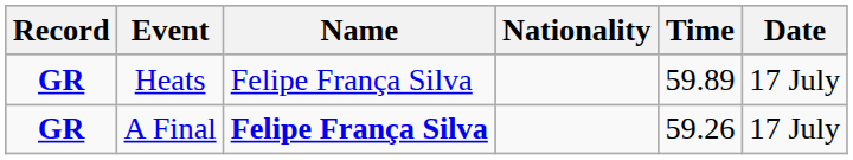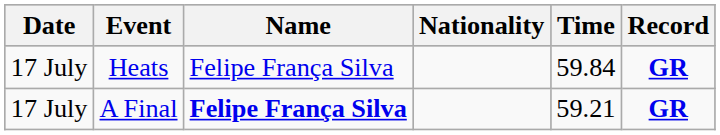 <table class="wikitable" style=text-align:center>
 <tr>
-<th>Record</th>
+<th>Date</th>
 <th>Event</th>
 <th>Name</th>
 <th>Nationality</th>
 <th>Time</th>
-<th>Date</th>
+<th>Record</th>
 </tr>
 <tr>
-<td><strong><a href='#'>GR</a></strong></td>
+<td>17 July</td>
 <td><a href='#'>Heats</a></td>
 <td align=left><a href='#'>Felipe França Silva</a></td>
 <td align=left></td>
-<td>59.89</td>
-<td>17 July</td>
+<td>59.84</td>
+<td><strong><a href='#'>GR</a></strong></td>
 </tr>
 <tr>
-<td><strong><a href='#'>GR</a></strong></td>
+<td>17 July</td>
 <td><a href='#'>A Final</a></td>
 <td align=left><strong><a href='#'>Felipe França Silva</a></strong></td>
 <td align=left></td>
-<td>59.26</td>
-<td>17 July</td>
+<td>59.21</td>
+<td><strong><a href='#'>GR</a></strong></td>
 </tr>
 </table>
